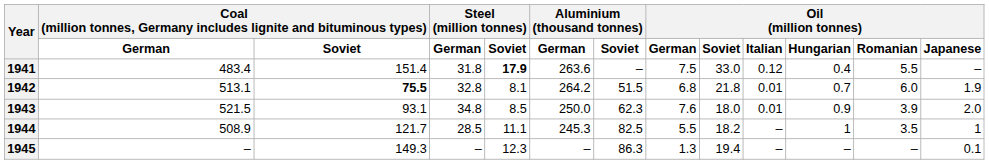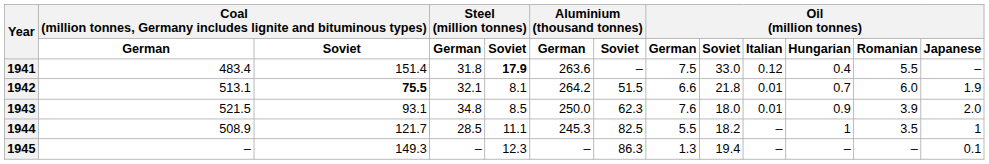 <table class="wikitable">
 <tr>
 <th rowspan="2">Year</th>
 <th colspan="2">Coal<br>(million tonnes, Germany includes lignite and bituminous types)</th>
 <th colspan="2">Steel<br>(million tonnes)</th>
 <th colspan="2">Aluminium<br>(thousand tonnes)</th>
 <th colspan="6">Oil<br>(million tonnes)</th>
 </tr>
 <tr>
 <th style="background:#fff;">German</th>
 <th style="background:#fff;">Soviet</th>
 <th style="background:#fff;">German</th>
 <th style="background:#fff;">Soviet</th>
 <th style="background:#fff;">German</th>
 <th style="background:#fff;">Soviet</th>
 <th style="background:#fff;">German</th>
 <th style="background:#fff;">Soviet</th>
 <th style="background:#fff;">Italian</th>
 <th style="background:#fff;">Hungarian</th>
 <th style="background:#fff;">Romanian</th>
 <th style="background:#fff;">Japanese</th>
 </tr>
 <tr>
 <th>1941</th>
 <td style="text-align:right; background:#fff;">483.4</td>
 <td style="text-align:right; background:#fff;">151.4</td>
 <td style="text-align:right; background:#fff;">31.8</td>
 <td style="text-align:right; background:#fff;"><strong>17.9</strong></td>
 <td style="text-align:right; background:#fff;">263.6</td>
 <td style="text-align:right; background:#fff;">–</td>
 <td style="text-align:right; background:#fff;">7.5</td>
 <td style="text-align:right; background:#fff;">33.0</td>
 <td style="text-align:right; background:#fff;">0.12</td>
 <td style="text-align:right; background:#fff;">0.4</td>
 <td style="text-align:right; background:#fff;">5.5</td>
 <td style="text-align:right; background:#fff;">–</td>
 </tr>
 <tr>
 <th>1942</th>
 <td style="text-align:right; background:#fff;">513.1</td>
 <td style="text-align:right; background:#fff;"><strong>75.5</strong></td>
-<td style="text-align:right; background:#fff;">32.8</td>
+<td style="text-align:right; background:#fff;">32.1</td>
 <td style="text-align:right; background:#fff;">8.1</td>
 <td style="text-align:right; background:#fff;">264.2</td>
 <td style="text-align:right; background:#fff;">51.5</td>
-<td style="text-align:right; background:#fff;">6.8</td>
+<td style="text-align:right; background:#fff;">6.6</td>
 <td style="text-align:right; background:#fff;">21.8</td>
 <td style="text-align:right; background:#fff;">0.01</td>
 <td style="text-align:right; background:#fff;">0.7</td>
 <td style="text-align:right; background:#fff;">6.0</td>
 <td style="text-align:right; background:#fff;">1.9</td>
 </tr>
 <tr>
 <th>1943</th>
 <td style="text-align:right; background:#fff;">521.5</td>
 <td style="text-align:right; background:#fff;">93.1</td>
 <td style="text-align:right; background:#fff;">34.8</td>
 <td style="text-align:right; background:#fff;">8.5</td>
 <td style="text-align:right; background:#fff;">250.0</td>
 <td style="text-align:right; background:#fff;">62.3</td>
 <td style="text-align:right; background:#fff;">7.6</td>
 <td style="text-align:right; background:#fff;">18.0</td>
 <td style="text-align:right; background:#fff;">0.01</td>
 <td style="text-align:right; background:#fff;">0.9</td>
 <td style="text-align:right; background:#fff;">3.9</td>
 <td style="text-align:right; background:#fff;">2.0</td>
 </tr>
 <tr>
 <th>1944</th>
 <td style="text-align:right; background:#fff;">508.9</td>
 <td style="text-align:right; background:#fff;">121.7</td>
 <td style="text-align:right; background:#fff;">28.5</td>
 <td style="text-align:right; background:#fff;">11.1</td>
 <td style="text-align:right; background:#fff;">245.3</td>
 <td style="text-align:right; background:#fff;">82.5</td>
 <td style="text-align:right; background:#fff;">5.5</td>
 <td style="text-align:right; background:#fff;">18.2</td>
 <td style="text-align:right; background:#fff;">–</td>
 <td style="text-align:right; background:#fff;">1</td>
 <td style="text-align:right; background:#fff;">3.5</td>
 <td style="text-align:right; background:#fff;">1</td>
 </tr>
 <tr>
 <th>1945</th>
 <td style="text-align:right; background:#fff;">–</td>
 <td style="text-align:right; background:#fff;">149.3</td>
 <td style="text-align:right; background:#fff;">–</td>
 <td style="text-align:right; background:#fff;">12.3</td>
 <td style="text-align:right; background:#fff;">–</td>
 <td style="text-align:right; background:#fff;">86.3</td>
 <td style="text-align:right; background:#fff;">1.3</td>
 <td style="text-align:right; background:#fff;">19.4</td>
 <td style="text-align:right; background:#fff;">–</td>
 <td style="text-align:right; background:#fff;">–</td>
 <td style="text-align:right; background:#fff;">–</td>
 <td style="text-align:right; background:#fff;">0.1</td>
 </tr>
 </table>
